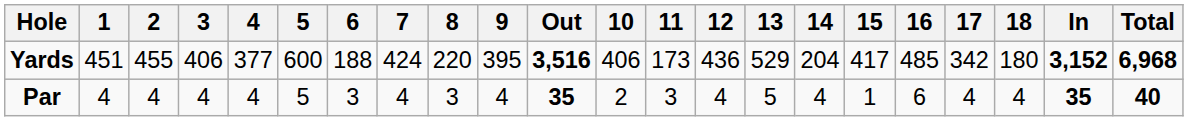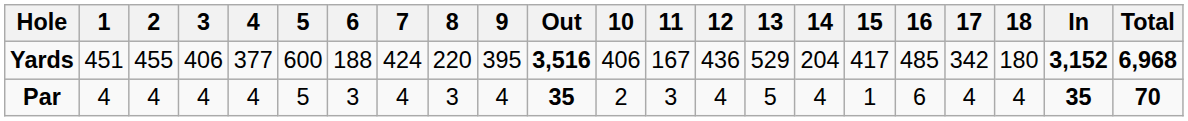 <table class="wikitable" style="text-align:center">
 <tr>
 <th>Hole</th>
 <th>1</th>
 <th>2</th>
 <th>3</th>
 <th>4</th>
 <th>5</th>
 <th>6</th>
 <th>7</th>
 <th>8</th>
 <th>9</th>
 <th>Out</th>
 <th>10</th>
 <th>11</th>
 <th>12</th>
 <th>13</th>
 <th>14</th>
 <th>15</th>
 <th>16</th>
 <th>17</th>
 <th>18</th>
 <th>In</th>
 <th>Total</th>
 </tr>
 <tr>
 <td><strong>Yards</strong></td>
 <td>451</td>
 <td>455</td>
 <td>406</td>
 <td>377</td>
 <td>600</td>
 <td>188</td>
 <td>424</td>
 <td>220</td>
 <td>395</td>
 <td><strong>3,516</strong></td>
 <td>406</td>
-<td>173</td>
+<td>167</td>
 <td>436</td>
 <td>529</td>
 <td>204</td>
 <td>417</td>
 <td>485</td>
 <td>342</td>
 <td>180</td>
 <td><strong>3,152</strong></td>
 <td><strong>6,968</strong></td>
 </tr>
 <tr>
 <td><strong>Par</strong></td>
 <td>4</td>
 <td>4</td>
 <td>4</td>
 <td>4</td>
 <td>5</td>
 <td>3</td>
 <td>4</td>
 <td>3</td>
 <td>4</td>
 <td><strong>35</strong></td>
 <td>2</td>
 <td>3</td>
 <td>4</td>
 <td>5</td>
 <td>4</td>
 <td>1</td>
 <td>6</td>
 <td>4</td>
 <td>4</td>
 <td><strong>35</strong></td>
-<td><strong>40</strong></td>
+<td><strong>70</strong></td>
 </tr>
 </table>
